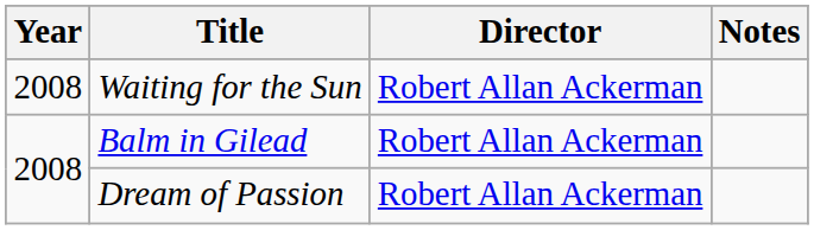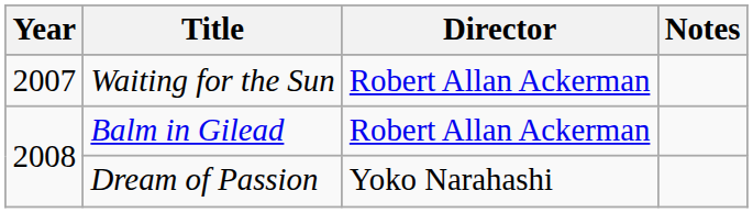 <table class="wikitable sortable">
 <tr>
 <th>Year</th>
 <th>Title</th>
 <th>Director</th>
 <th>Notes</th>
 </tr>
 <tr>
-<td>2008</td>
+<td>2007</td>
 <td><em>Waiting for the Sun</em></td>
 <td><a href='#'>Robert Allan Ackerman</a></td>
 <td></td>
 </tr>
 <tr>
 <td rowspan="2">2008</td>
 <td><em><a href='#'>Balm in Gilead</a></em></td>
 <td><a href='#'>Robert Allan Ackerman</a></td>
 <td></td>
 </tr>
 <tr>
 <td><em>Dream of Passion</em></td>
-<td><a href='#'>Robert Allan Ackerman</a></td>
+<td>Yoko Narahashi</td>
 <td></td>
 </tr>
 </table>
